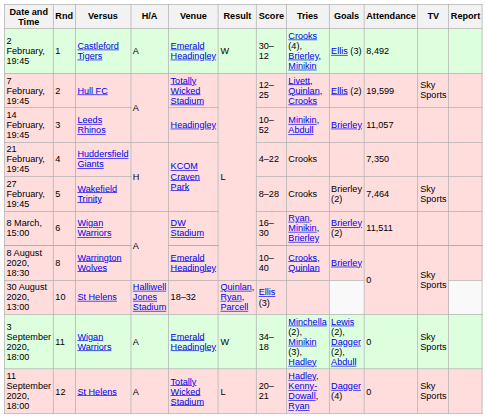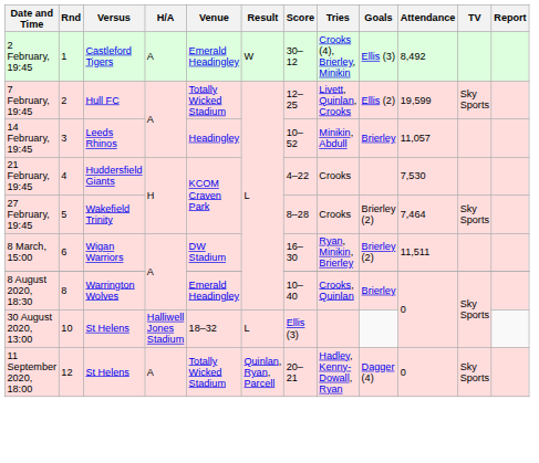 <table class="wikitable" style="font-size:85%;">
 <tr>
 <th>Date and Time</th>
 <th>Rnd</th>
 <th>Versus</th>
 <th>H/A</th>
 <th>Venue</th>
 <th>Result</th>
 <th>Score</th>
 <th>Tries</th>
 <th>Goals</th>
 <th>Attendance</th>
 <th>TV</th>
 <th>Report</th>
 </tr>
 <tr style="background:#ddffdd;" width=20 | >
 <td>2 February, 19:45</td>
 <td>1</td>
 <td> <a href='#'>Castleford Tigers</a></td>
 <td>A</td>
 <td><a href='#'>Emerald Headingley</a></td>
 <td>W</td>
 <td>30–12</td>
 <td><a href='#'>Crooks</a> (4), <a href='#'>Brierley</a>, <a href='#'>Minikin</a></td>
 <td><a href='#'>Ellis</a> (3)</td>
 <td>8,492</td>
 <td></td>
 <td></td>
 </tr>
 <tr style="background:#ffdddd;" width=20 | >
 <td>7 February, 19:45</td>
 <td>2</td>
 <td> <a href='#'>Hull FC</a></td>
 <td rowspan=2>A</td>
 <td><a href='#'>Totally Wicked Stadium</a></td>
 <td rowspan=7>L</td>
 <td>12–25</td>
 <td><a href='#'>Livett</a>, <a href='#'>Quinlan</a>, <a href='#'>Crooks</a></td>
 <td><a href='#'>Ellis</a> (2)</td>
 <td>19,599</td>
 <td>Sky Sports</td>
 <td></td>
 </tr>
 <tr style="background:#ffdddd;" width=20 | >
 <td>14 February, 19:45</td>
 <td>3</td>
 <td><a href='#'>Leeds Rhinos</a></td>
 <td><a href='#'>Headingley</a></td>
 <td>10–52</td>
 <td><a href='#'>Minikin</a>, <a href='#'>Abdull</a></td>
 <td><a href='#'>Brierley</a></td>
 <td>11,057</td>
 <td></td>
 <td></td>
 </tr>
 <tr style="background:#ffdddd;" width=20 | >
 <td>21 February, 19:45</td>
 <td>4</td>
 <td> <a href='#'>Huddersfield Giants</a></td>
 <td rowspan=2>H</td>
 <td rowspan=2><a href='#'>KCOM Craven Park</a></td>
 <td>4–22</td>
 <td>Crooks</td>
 <td></td>
-<td>7,350</td>
+<td>7,530</td>
 <td></td>
 <td></td>
 </tr>
 <tr style="background:#ffdddd;" width=20 | >
 <td>27 February, 19:45</td>
 <td>5</td>
 <td> <a href='#'>Wakefield Trinity</a></td>
 <td>8–28</td>
 <td>Crooks</td>
 <td>Brierley (2)</td>
 <td>7,464</td>
 <td>Sky Sports</td>
 <td></td>
 </tr>
 <tr style="background:#ffdddd;" width=20 | >
 <td>8 March, 15:00</td>
 <td>6</td>
 <td> <a href='#'>Wigan Warriors</a></td>
 <td rowspan=3>A</td>
 <td><a href='#'>DW Stadium</a></td>
 <td>16–30</td>
 <td><a href='#'>Ryan</a>, <a href='#'>Minikin</a>, <a href='#'>Brierley</a></td>
 <td><a href='#'>Brierley</a> (2)</td>
 <td>11,511</td>
 <td></td>
 <td></td>
 </tr>
 <tr>
 </tr>
 <tr style="background:#ffdddd;" width=20 | >
 <td>8 August 2020, 18:30</td>
 <td>8</td>
 <td> <a href='#'>Warrington Wolves</a></td>
 <td><a href='#'>Emerald Headingley</a></td>
 <td>10–40</td>
 <td><a href='#'>Crooks</a>, <a href='#'>Quinlan</a></td>
 <td><a href='#'>Brierley</a></td>
 <td rowspan=2>0</td>
 <td rowspan=2>Sky Sports</td>
 <td></td>
 </tr>
 <tr style="background:#ffdddd;" width=20 | >
 <td>30 August 2020, 13:00</td>
 <td>10</td>
 <td> <a href='#'>St Helens</a></td>
 <td><a href='#'>Halliwell Jones Stadium</a></td>
 <td>18–32</td>
-<td><a href='#'>Quinlan</a>, <a href='#'>Ryan</a>, <a href='#'>Parcell</a></td>
+<td>L</td>
 <td><a href='#'>Ellis</a> (3)</td>
-<td></td>
-</tr>
-<tr style="background:#ddffdd;" width=20 | >
-<td>3 September 2020, 18:00</td>
-<td>11</td>
-<td> <a href='#'>Wigan Warriors</a></td>
-<td>A</td>
-<td><a href='#'>Emerald Headingley</a></td>
-<td>W</td>
-<td>34–18</td>
-<td><a href='#'>Minchella</a> (2), <a href='#'>Minikin</a> (3), <a href='#'>Hadley</a></td>
-<td><a href='#'>Lewis</a> (2), <a href='#'>Dagger</a> (2), <a href='#'>Abdull</a></td>
-<td>0</td>
-<td>Sky Sports</td>
 <td></td>
 </tr>
 <tr style="background:#ffdddd;" width=20 | >
 <td>11 September 2020, 18:00</td>
 <td>12</td>
 <td> <a href='#'>St Helens</a></td>
 <td>A</td>
 <td><a href='#'>Totally Wicked Stadium</a></td>
-<td>L</td>
+<td><a href='#'>Quinlan</a>, <a href='#'>Ryan</a>, <a href='#'>Parcell</a></td>
 <td>20–21</td>
 <td><a href='#'>Hadley</a>,  <a href='#'>Kenny-Dowall</a>, <a href='#'>Ryan</a></td>
 <td><a href='#'>Dagger</a> (4)</td>
 <td>0</td>
 <td>Sky Sports</td>
 <td></td>
 </tr>
 </table>
